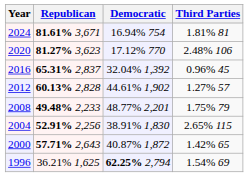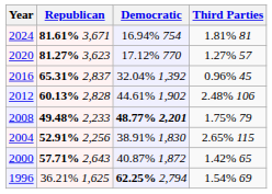 <table class="wikitable" style="float:right; font-size:95%;">
 <tr bgcolor=lightgrey>
 <th>Year</th>
 <th><a href='#'>Republican</a></th>
 <th><a href='#'>Democratic</a></th>
 <th><a href='#'>Third Parties</a></th>
 </tr>
 <tr>
 <td align="center" bgcolor="#fff3f3"><a href='#'>2024</a></td>
 <td align="center" bgcolor="#fff3f3"><strong>81.61%</strong> <em>3,671</em></td>
 <td align="center" bgcolor="#f0f0ff">16.94% <em>754</em></td>
 <td align="center">1.81% <em>81</em></td>
 </tr>
 <tr>
 <td align="center" bgcolor="#fff3f3"><a href='#'>2020</a></td>
 <td align="center" bgcolor="#fff3f3"><strong>81.27%</strong> <em>3,623</em></td>
 <td align="center" bgcolor="#f0f0ff">17.12% <em>770</em></td>
-<td align="center">2.48% <em>106</em></td>
+<td align="center">1.27% <em>57</em></td>
 </tr>
 <tr>
 <td align="center" bgcolor="#fff3f3"><a href='#'>2016</a></td>
 <td align="center" bgcolor="#fff3f3"><strong>65.31%</strong> <em>2,837</em></td>
 <td align="center" bgcolor="#f0f0ff">32.04% <em>1,392</em></td>
 <td align="center">0.96% <em>45</em></td>
 </tr>
 <tr>
 <td align="center" bgcolor="#f0f0ff"><a href='#'>2012</a></td>
 <td align="center" bgcolor="#fff3f3"><strong>60.13%</strong> <em>2,828</em></td>
 <td align="center" bgcolor="#f0f0ff">44.61% <em>1,902</em></td>
-<td align="center">1.27% <em>57</em></td>
+<td align="center">2.48% <em>106</em></td>
 </tr>
 <tr>
 <td align="center" bgcolor="#f0f0ff"><a href='#'>2008</a></td>
 <td align="center" bgcolor="#fff3f3"><strong>49.48%</strong> <em>2,233</em></td>
-<td align="center" bgcolor="#f0f0ff">48.77% <em>2,201</em></td>
+<td align="center" bgcolor="#f0f0ff"><strong>48.77% <em>2,201</em></strong></td>
 <td align="center">1.75% <em>79</em></td>
 </tr>
 <tr>
 <td align="center" bgcolor="#fff3f3"><a href='#'>2004</a></td>
 <td align="center" bgcolor="#fff3f3"><strong>52.91%</strong> <em>2,256</em></td>
 <td align="center" bgcolor="#f0f0ff">38.91% <em>1,830</em></td>
 <td align="center">2.65% <em>115</em></td>
 </tr>
 <tr>
 <td align="center" bgcolor="#f0f0ff"><a href='#'>2000</a></td>
 <td align="center" bgcolor="#fff3f3"><strong>57.71%</strong> <em>2,643</em></td>
 <td align="center" bgcolor="#f0f0ff">40.87% <em>1,872</em></td>
 <td align="center">1.42% <em>65</em></td>
 </tr>
 <tr>
 <td align="center" bgcolor="#f0f0ff"><a href='#'>1996</a></td>
 <td align="center" bgcolor="#fff3f3">36.21% <em>1,625</em></td>
 <td align="center" bgcolor="#f0f0ff"><strong>62.25%</strong> <em>2,794</em></td>
 <td align="center">1.54% <em>69</em></td>
 </tr>
 </table>
